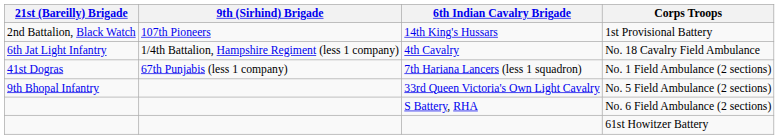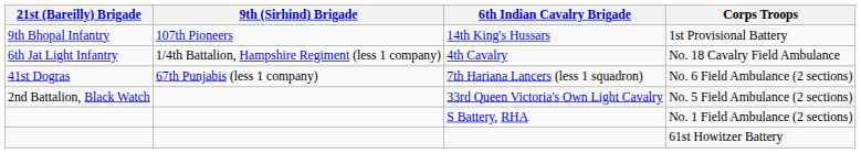 <table class="wikitable" border="1">
 <tr>
 <th><a href='#'>21st (Bareilly) Brigade</a></th>
 <th><a href='#'>9th (Sirhind) Brigade</a></th>
 <th><a href='#'>6th Indian Cavalry Brigade</a></th>
 <th>Corps Troops</th>
 </tr>
 <tr>
-<td>2nd Battalion, <a href='#'>Black Watch</a></td>
+<td><a href='#'>9th Bhopal Infantry</a></td>
 <td><a href='#'>107th Pioneers</a></td>
 <td><a href='#'>14th King's Hussars</a></td>
 <td>1st Provisional Battery</td>
 </tr>
 <tr>
 <td><a href='#'>6th Jat Light Infantry</a></td>
 <td>1/4th Battalion, <a href='#'>Hampshire Regiment</a> (less 1 company)</td>
 <td><a href='#'>4th Cavalry</a></td>
 <td>No. 18 Cavalry Field Ambulance</td>
 </tr>
 <tr>
 <td><a href='#'>41st Dogras</a></td>
 <td><a href='#'>67th Punjabis</a> (less 1 company)</td>
 <td><a href='#'>7th Hariana Lancers</a> (less 1 squadron)</td>
-<td>No. 1 Field Ambulance (2 sections)</td>
+<td>No. 6 Field Ambulance (2 sections)</td>
 </tr>
 <tr>
-<td><a href='#'>9th Bhopal Infantry</a></td>
+<td>2nd Battalion, <a href='#'>Black Watch</a></td>
 <td></td>
 <td><a href='#'>33rd Queen Victoria's Own Light Cavalry</a></td>
 <td>No. 5 Field Ambulance (2 sections)</td>
 </tr>
 <tr>
 <td></td>
 <td></td>
 <td><a href='#'>S Battery</a>, <a href='#'>RHA</a></td>
-<td>No. 6 Field Ambulance (2 sections)</td>
+<td>No. 1 Field Ambulance (2 sections)</td>
 </tr>
 <tr>
 <td></td>
 <td></td>
 <td></td>
 <td>61st Howitzer Battery</td>
 </tr>
 </table>
